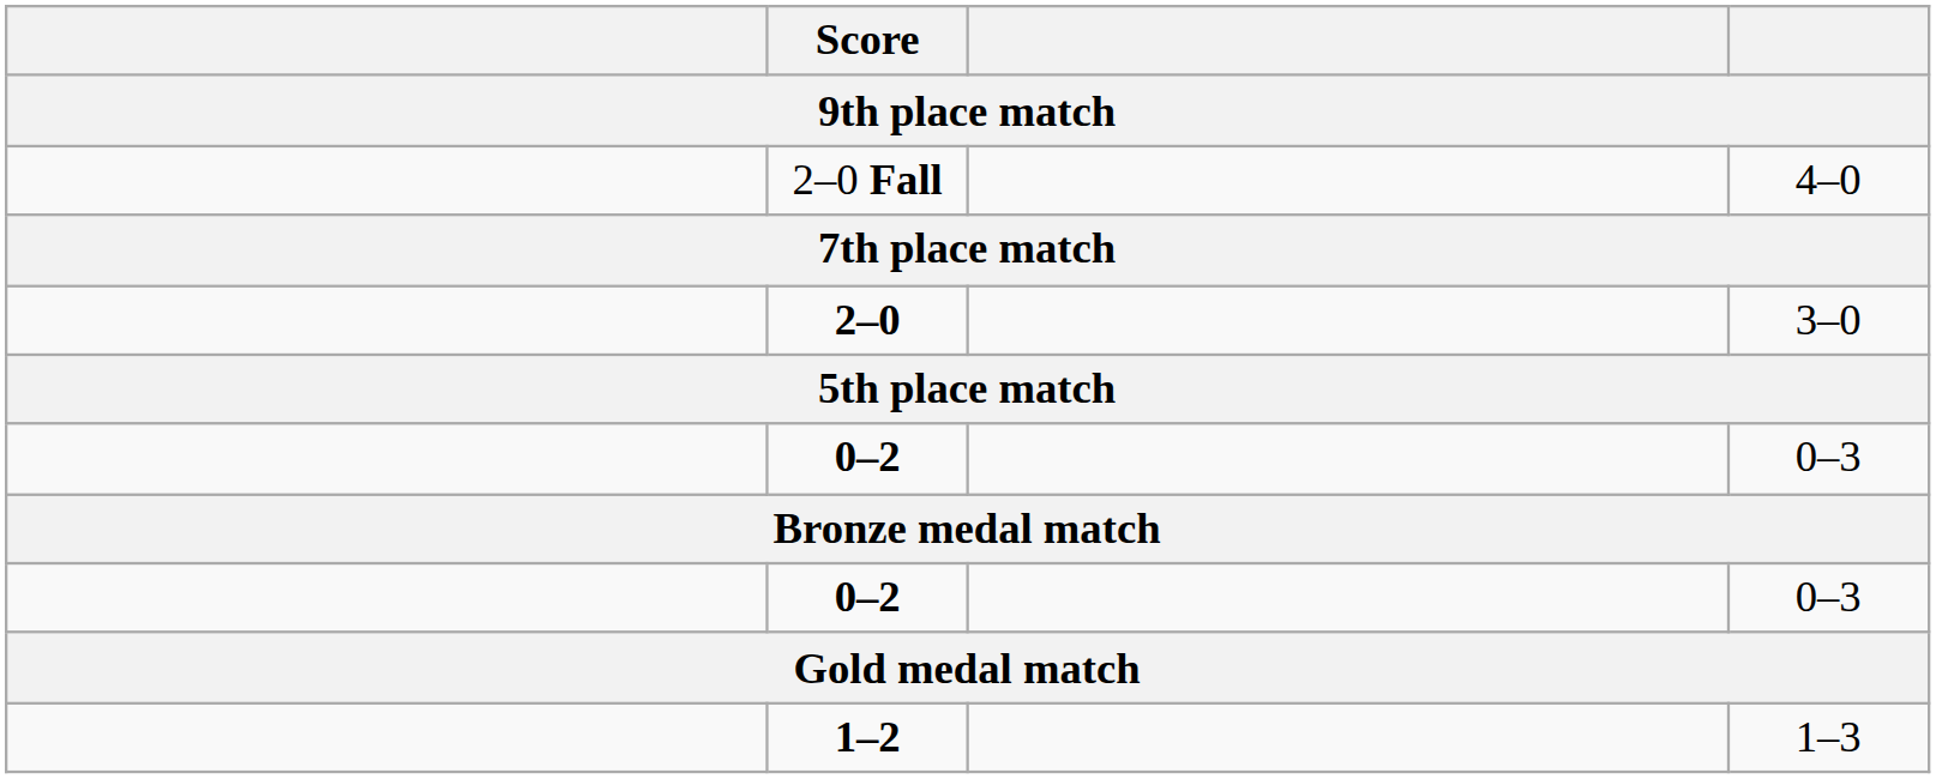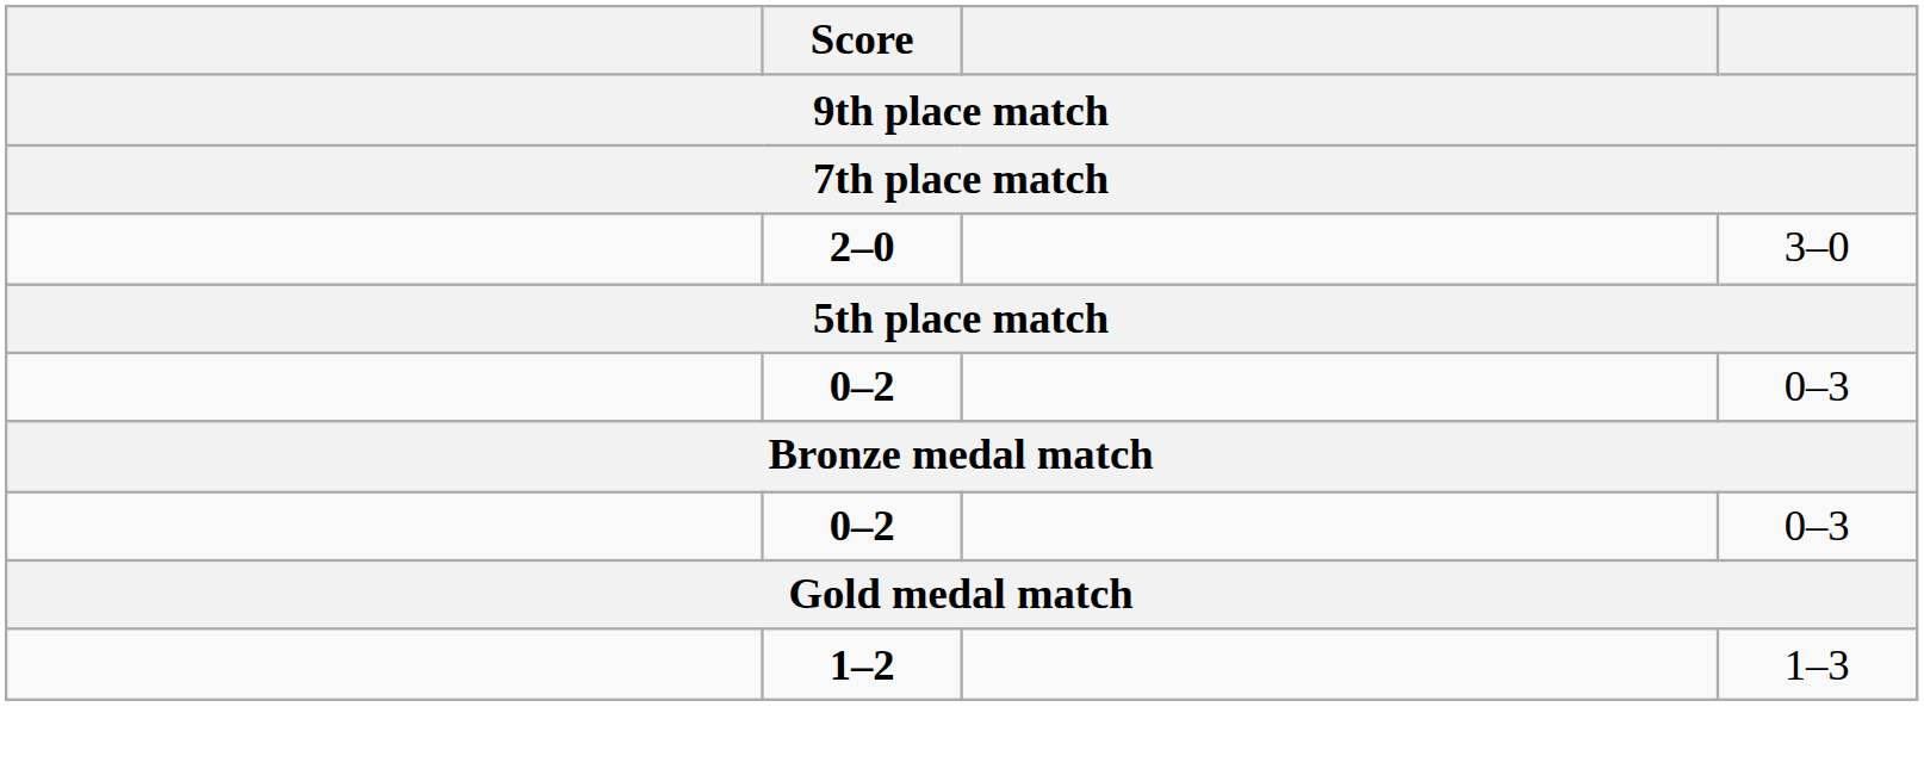 <table class="wikitable" style="text-align: center; ">
 <tr>
 <th align="right" width="270"></th>
 <th width="65">Score</th>
 <th align="left" width="270"></th>
 <th width="65"></th>
 </tr>
 <tr>
 <th colspan="4">9th place match</th>
-</tr>
-<tr>
-<td align="left"><strong></strong></td>
-<td>2–0 <strong>Fall</strong></td>
-<td align="left"></td>
-<td>4–0 <strong></strong></td>
 </tr>
 <tr>
 <th colspan="4">7th place match</th>
 </tr>
 <tr>
 <td align="left"><strong></strong></td>
 <td><strong>2–0</strong></td>
 <td align="left"></td>
 <td>3–0 <strong></strong></td>
 </tr>
 <tr>
 <th colspan="4">5th place match</th>
 </tr>
 <tr>
 <td align="left"></td>
 <td><strong>0–2</strong></td>
 <td align="left"><strong></strong></td>
 <td>0–3 <strong></strong></td>
 </tr>
 <tr>
 <th colspan="4">Bronze medal match</th>
 </tr>
 <tr>
 <td align="left"></td>
 <td><strong>0–2</strong></td>
 <td align="left"><strong></strong></td>
 <td>0–3 <strong></strong></td>
 </tr>
 <tr>
 <th colspan="4">Gold medal match</th>
 </tr>
 <tr>
 <td align="left"></td>
 <td><strong>1–2</strong></td>
 <td align="left"><strong></strong></td>
 <td>1–3 <strong></strong></td>
 </tr>
 </table>
